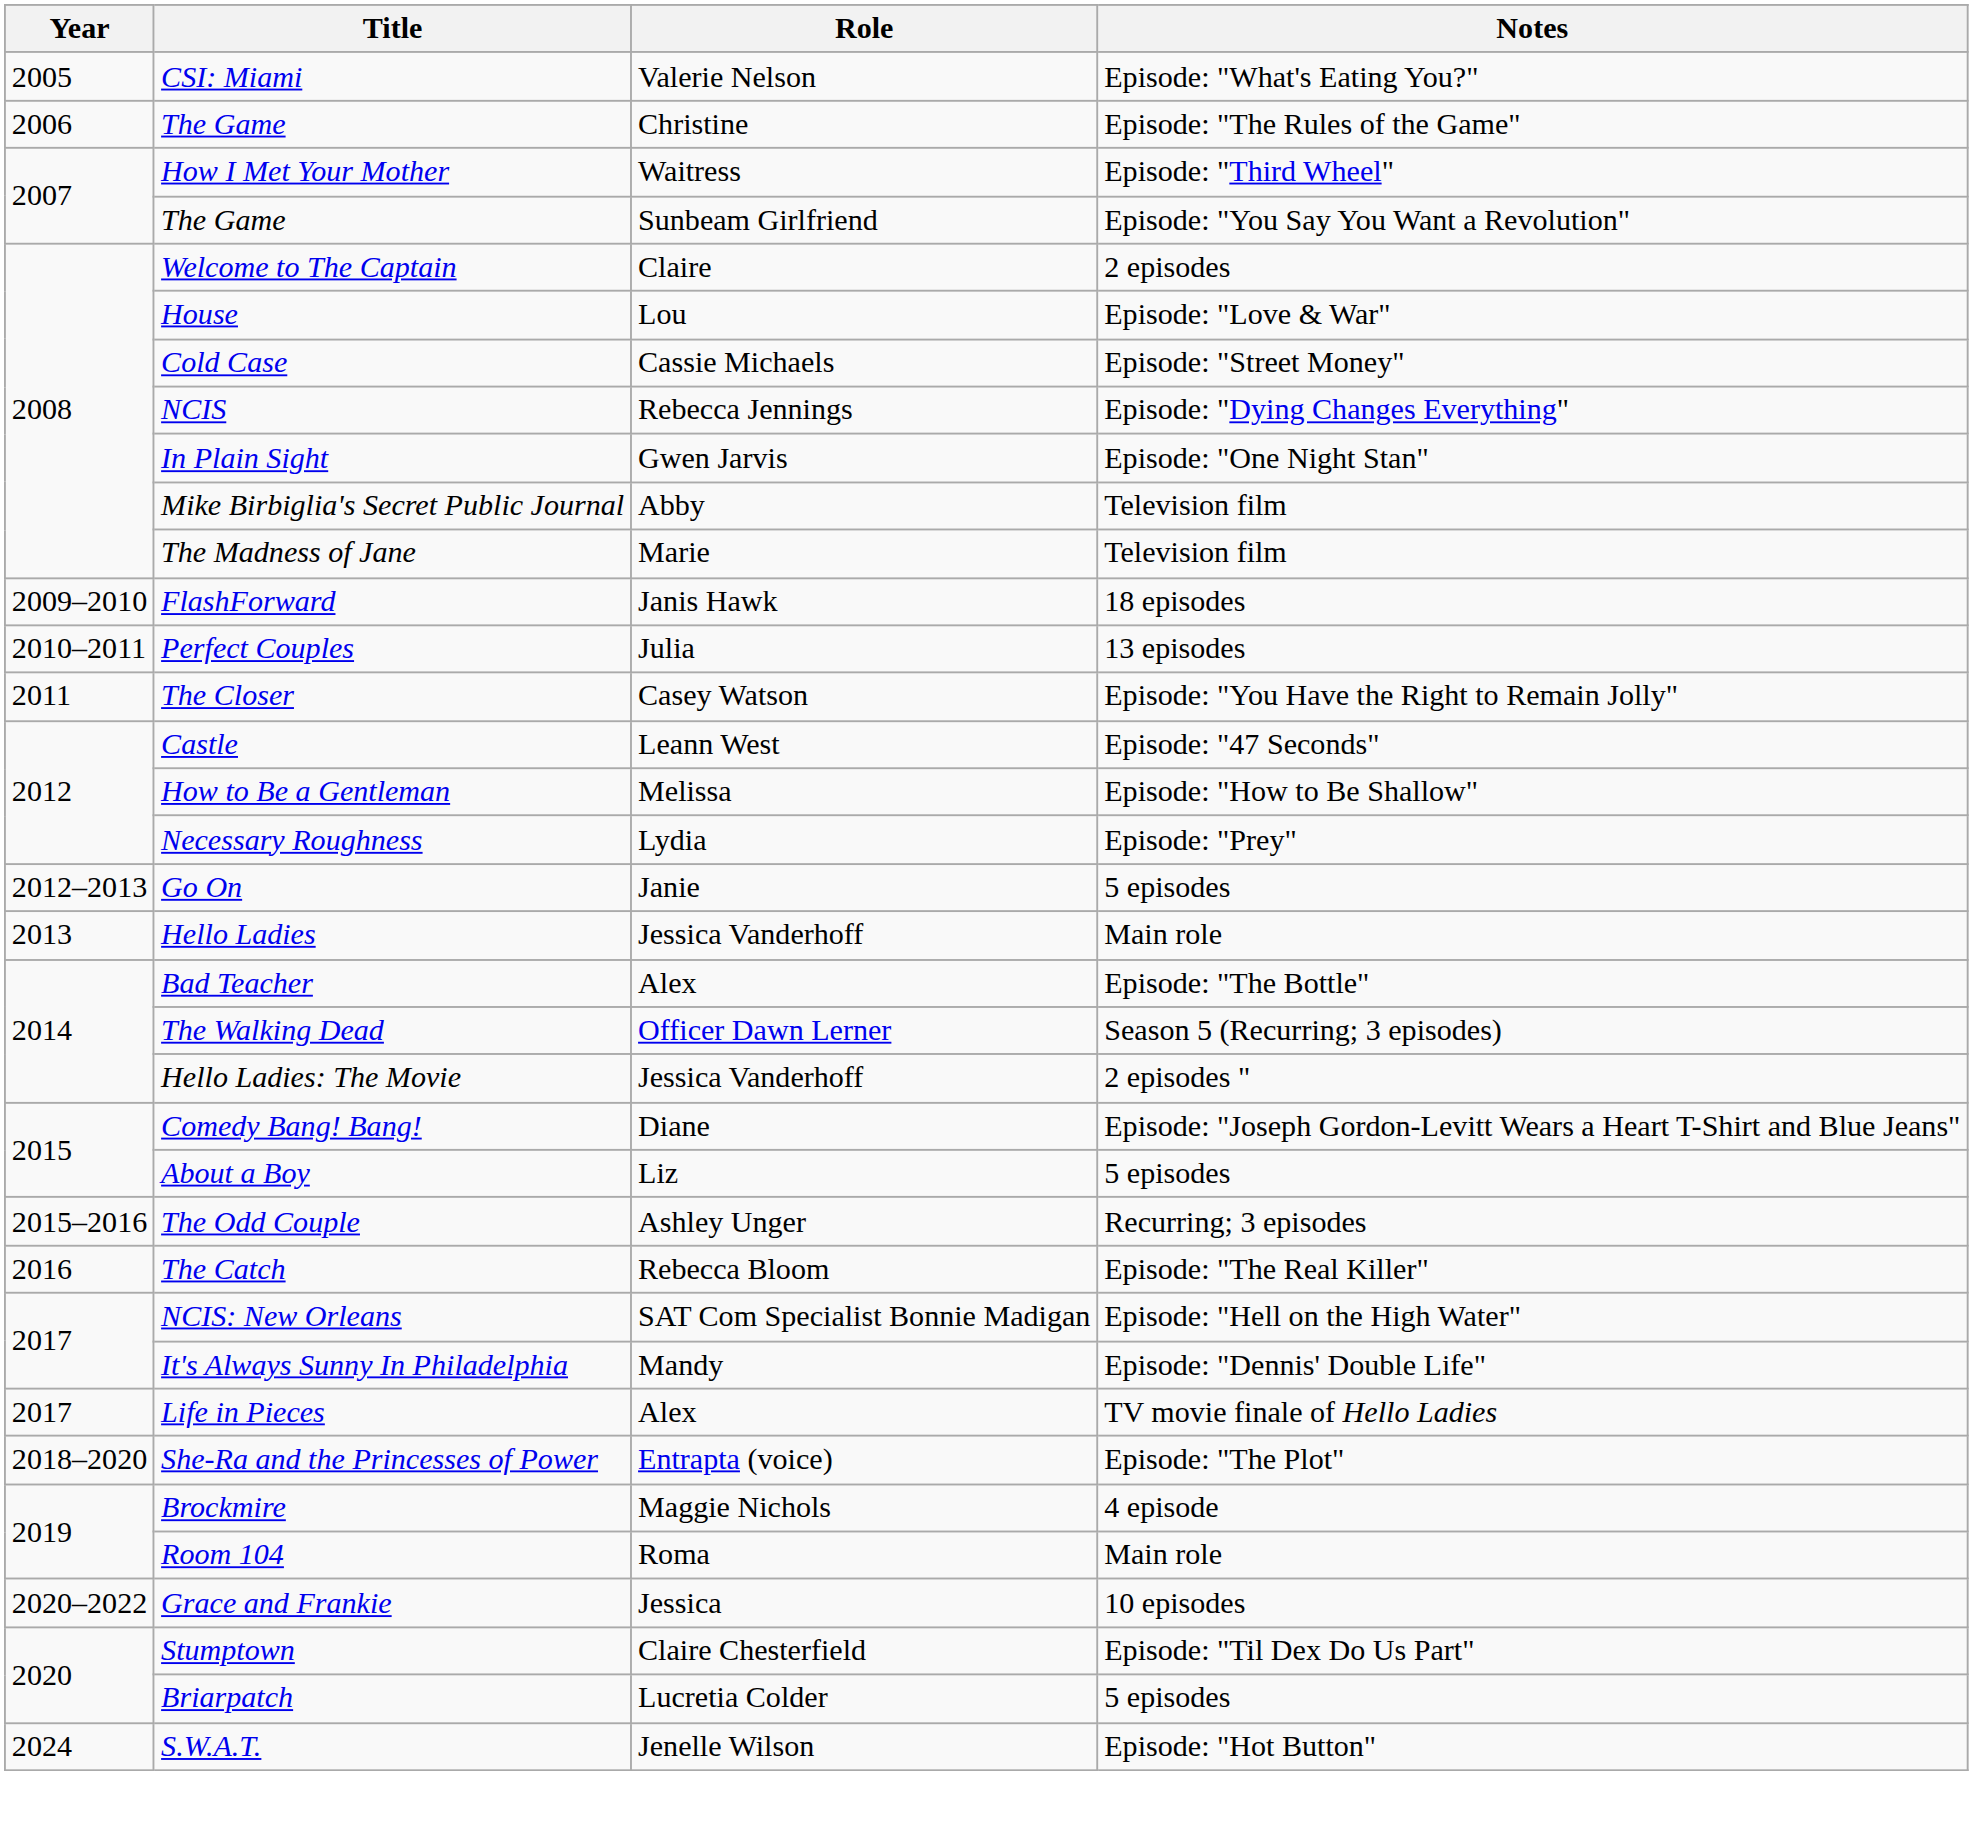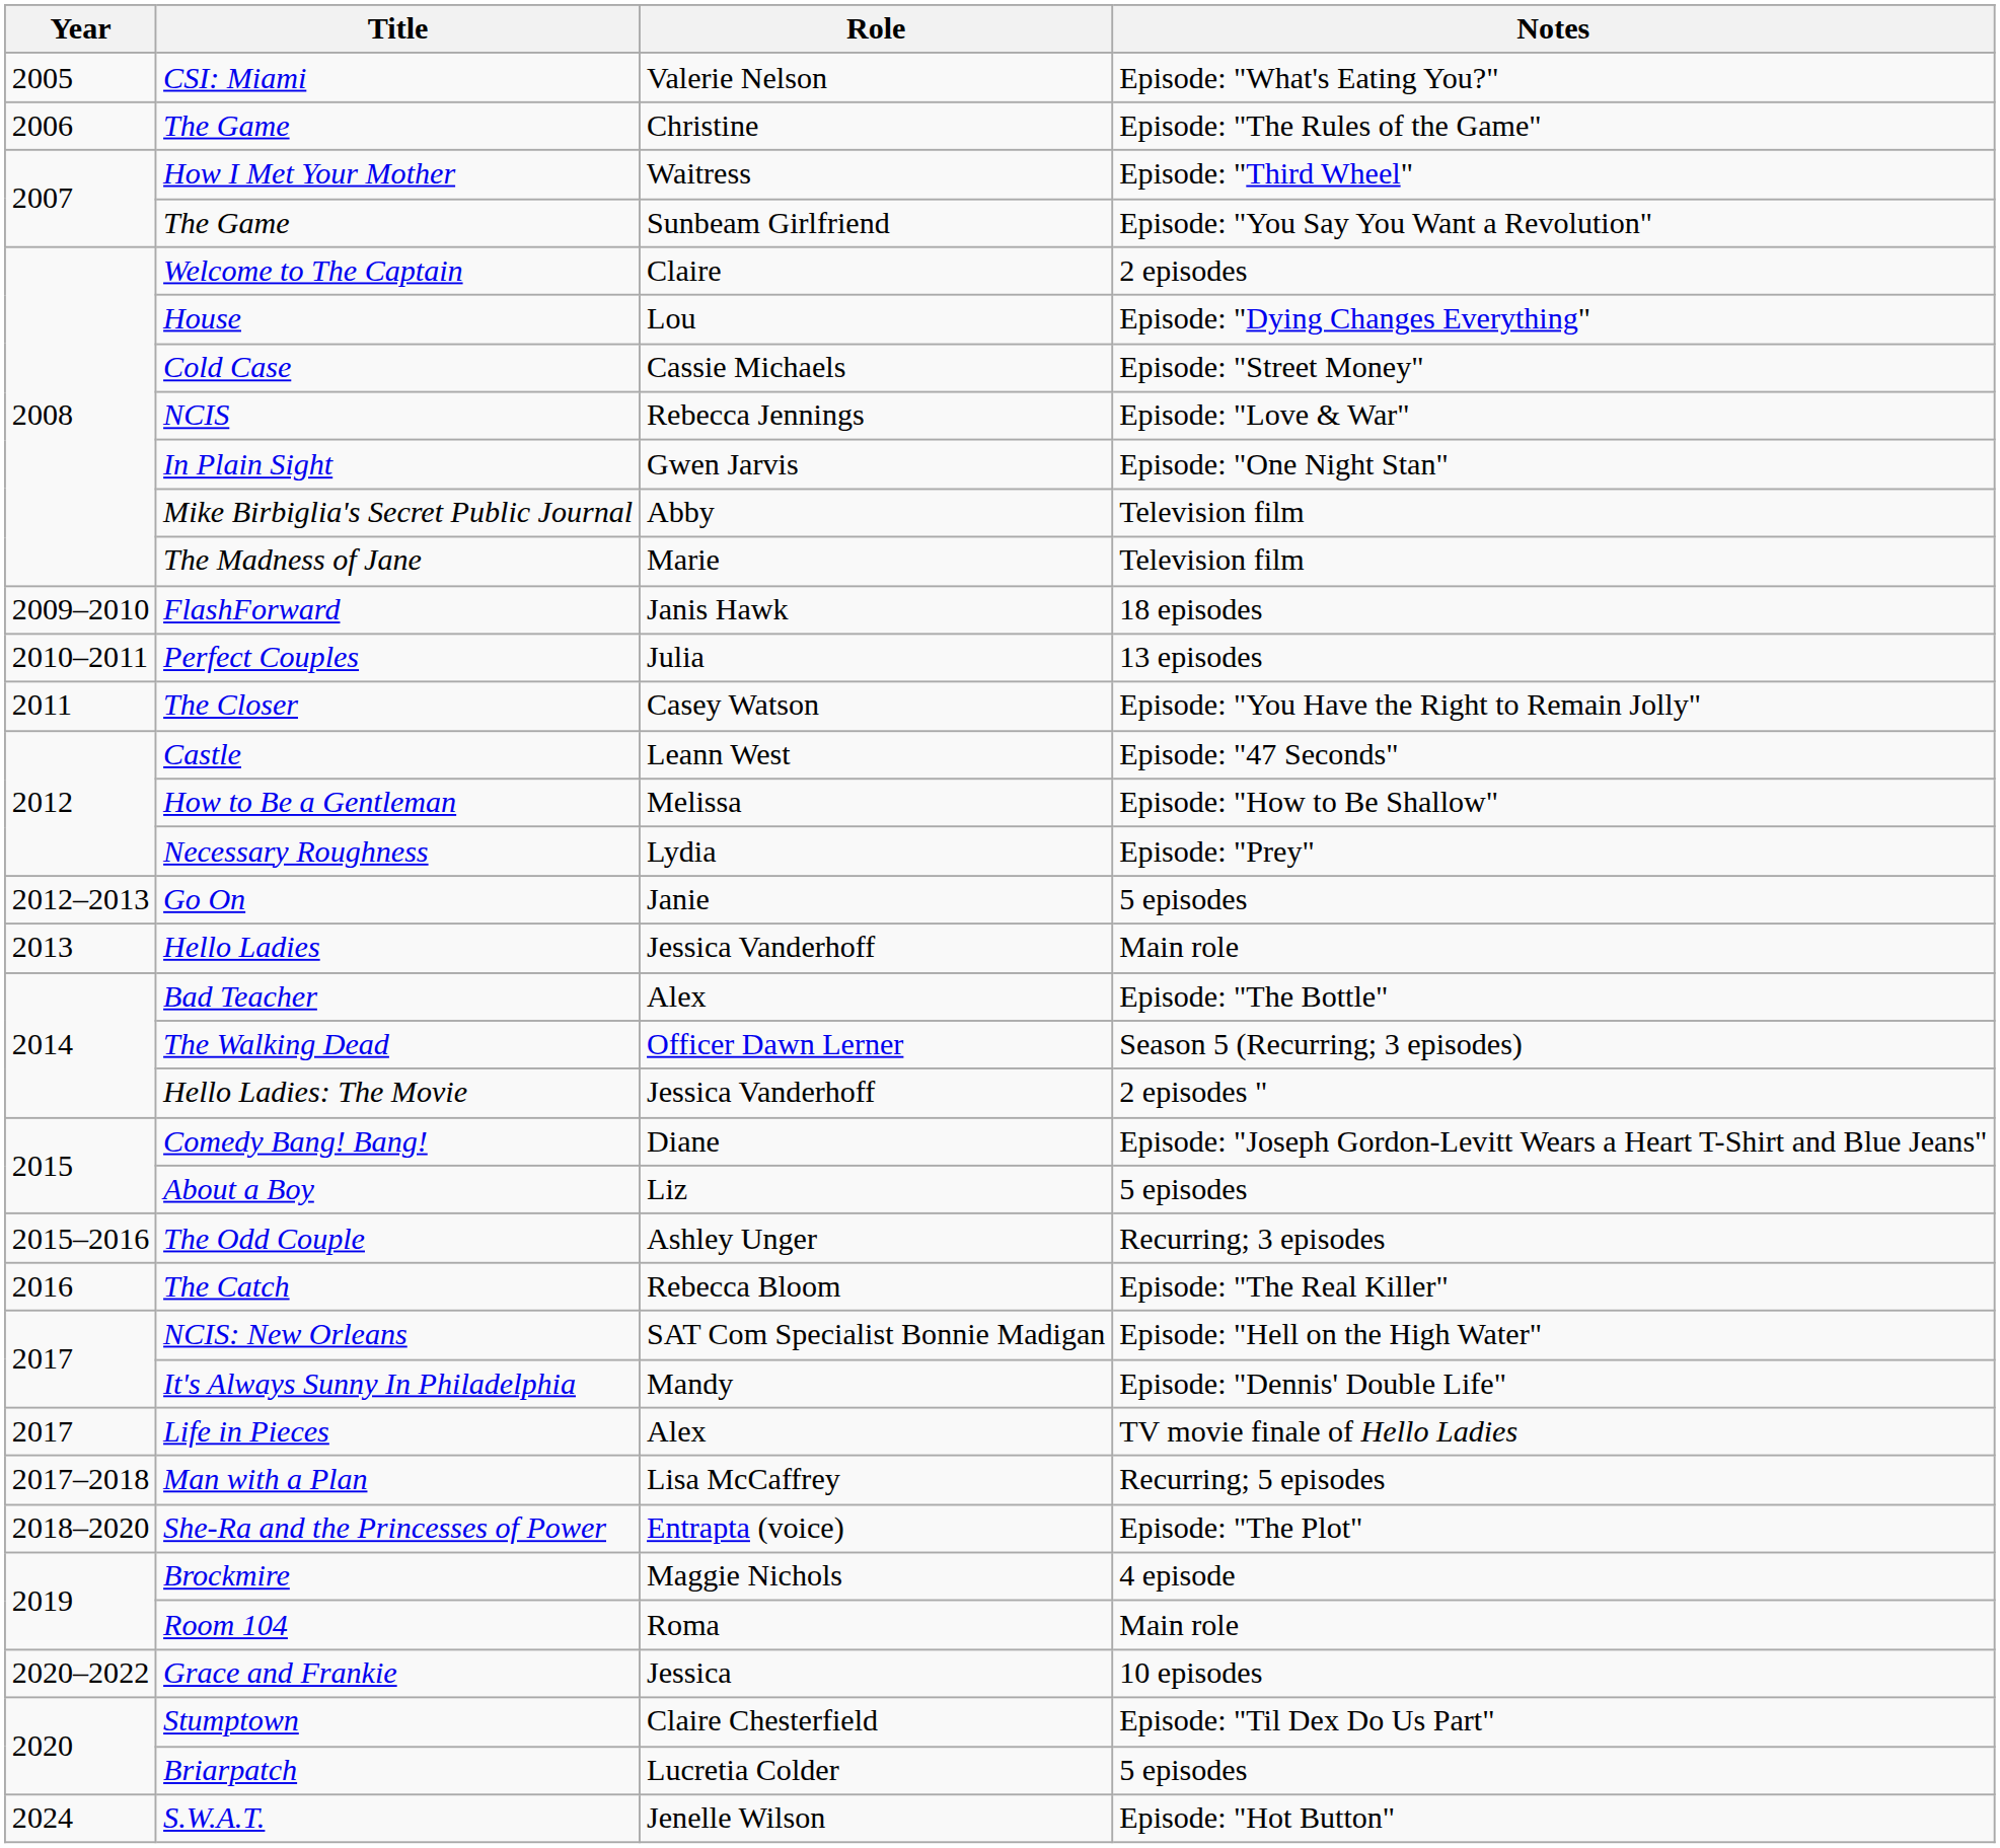 <table class = "wikitable sortable">
 <tr>
 <th>Year</th>
 <th>Title</th>
 <th>Role</th>
 <th class = "unsortable">Notes</th>
 </tr>
 <tr>
 <td>2005</td>
 <td><em><a href='#'>CSI: Miami</a></em></td>
 <td>Valerie Nelson</td>
 <td>Episode: "What's Eating You?"</td>
 </tr>
 <tr>
 <td>2006</td>
 <td><em><a href='#'>The Game</a></em></td>
 <td>Christine</td>
 <td>Episode: "The Rules of the Game"</td>
 </tr>
 <tr>
 <td rowspan="2">2007</td>
 <td><em><a href='#'>How I Met Your Mother</a></em></td>
 <td>Waitress</td>
 <td>Episode: "<a href='#'>Third Wheel</a>"</td>
 </tr>
 <tr>
 <td><em>The Game</em></td>
 <td>Sunbeam Girlfriend</td>
 <td>Episode: "You Say You Want a Revolution"</td>
 </tr>
 <tr>
 <td rowspan="7">2008</td>
 <td><em><a href='#'>Welcome to The Captain</a></em></td>
 <td>Claire</td>
 <td>2 episodes</td>
 </tr>
 <tr>
 <td><em><a href='#'>House</a></em></td>
 <td>Lou</td>
-<td>Episode: "Love & War"</td>
+<td>Episode: "<a href='#'>Dying Changes Everything</a>"</td>
 </tr>
 <tr>
 <td><em><a href='#'>Cold Case</a></em></td>
 <td>Cassie Michaels</td>
 <td>Episode: "Street Money"</td>
 </tr>
 <tr>
 <td><em><a href='#'>NCIS</a></em></td>
 <td>Rebecca Jennings</td>
-<td>Episode: "<a href='#'>Dying Changes Everything</a>"</td>
+<td>Episode: "Love & War"</td>
 </tr>
 <tr>
 <td><em><a href='#'>In Plain Sight</a></em></td>
 <td>Gwen Jarvis</td>
 <td>Episode: "One Night Stan"</td>
 </tr>
 <tr>
 <td><em>Mike Birbiglia's Secret Public Journal</em></td>
 <td>Abby</td>
 <td>Television film</td>
 </tr>
 <tr>
 <td><em>The Madness of Jane</em></td>
 <td>Marie</td>
 <td>Television film</td>
 </tr>
 <tr>
 <td>2009–2010</td>
 <td><em><a href='#'>FlashForward</a></em></td>
 <td>Janis Hawk</td>
 <td>18 episodes</td>
 </tr>
 <tr>
 <td>2010–2011</td>
 <td><em><a href='#'>Perfect Couples</a></em></td>
 <td>Julia</td>
 <td>13 episodes</td>
 </tr>
 <tr>
 <td>2011</td>
 <td><em><a href='#'>The Closer</a></em></td>
 <td>Casey Watson</td>
 <td>Episode: "You Have the Right to Remain Jolly"</td>
 </tr>
 <tr>
 <td rowspan="3">2012</td>
 <td><em><a href='#'>Castle</a></em></td>
 <td>Leann West</td>
 <td>Episode: "47 Seconds"</td>
 </tr>
 <tr>
 <td><em><a href='#'>How to Be a Gentleman</a></em></td>
 <td>Melissa</td>
 <td>Episode: "How to Be Shallow"</td>
 </tr>
 <tr>
 <td><em><a href='#'>Necessary Roughness</a></em></td>
 <td>Lydia</td>
 <td>Episode: "Prey"</td>
 </tr>
 <tr>
 <td>2012–2013</td>
 <td><em><a href='#'>Go On</a></em></td>
 <td>Janie</td>
 <td>5 episodes</td>
 </tr>
 <tr>
 <td>2013</td>
 <td><em><a href='#'>Hello Ladies</a></em></td>
 <td>Jessica Vanderhoff</td>
 <td>Main role</td>
 </tr>
 <tr>
 <td rowspan="3">2014</td>
 <td><em><a href='#'>Bad Teacher</a></em></td>
 <td>Alex</td>
 <td>Episode: "The Bottle"</td>
 </tr>
 <tr>
 <td><em><a href='#'>The Walking Dead</a></em></td>
 <td><a href='#'>Officer Dawn Lerner</a></td>
 <td>Season 5 (Recurring; 3 episodes)</td>
 </tr>
 <tr>
 <td><em>Hello Ladies: The Movie</em></td>
 <td>Jessica Vanderhoff</td>
 <td>2 episodes "</td>
 </tr>
 <tr>
 <td rowspan="2">2015</td>
 <td><em><a href='#'>Comedy Bang! Bang!</a></em></td>
 <td>Diane</td>
 <td>Episode: "Joseph Gordon-Levitt Wears a Heart T-Shirt and Blue Jeans"</td>
 </tr>
 <tr>
 <td><em><a href='#'>About a Boy</a></em></td>
 <td>Liz</td>
 <td>5 episodes</td>
 </tr>
 <tr>
 <td>2015–2016</td>
 <td><em><a href='#'>The Odd Couple</a></em></td>
 <td>Ashley Unger</td>
 <td>Recurring; 3 episodes</td>
 </tr>
 <tr>
 <td>2016</td>
 <td><em><a href='#'>The Catch</a></em></td>
 <td>Rebecca Bloom</td>
 <td>Episode: "The Real Killer"</td>
 </tr>
 <tr>
 <td rowspan="2">2017</td>
 <td><em><a href='#'>NCIS: New Orleans</a></em></td>
 <td>SAT Com Specialist Bonnie Madigan</td>
 <td>Episode: "Hell on the High Water"</td>
 </tr>
 <tr>
 <td><em><a href='#'>It's Always Sunny In Philadelphia</a></em></td>
 <td>Mandy</td>
 <td>Episode: "Dennis' Double Life"</td>
 </tr>
 <tr>
 <td>2017</td>
 <td><em><a href='#'>Life in Pieces</a></em></td>
 <td>Alex</td>
 <td>TV movie finale of <em>Hello Ladies</em></td>
 </tr>
 <tr>
+<td>2017–2018</td>
+<td><em><a href='#'>Man with a Plan</a></em></td>
+<td>Lisa McCaffrey</td>
+<td>Recurring; 5 episodes</td>
+</tr>
+<tr>
 <td>2018–2020</td>
 <td><em><a href='#'>She-Ra and the Princesses of Power</a></em></td>
 <td><a href='#'>Entrapta</a> (voice)</td>
 <td>Episode: "The Plot"</td>
 </tr>
 <tr>
 <td rowspan="2">2019</td>
 <td><em><a href='#'>Brockmire</a></em></td>
 <td>Maggie Nichols</td>
 <td>4 episode</td>
 </tr>
 <tr>
 <td><em><a href='#'>Room 104</a></em></td>
 <td>Roma</td>
 <td>Main role</td>
 </tr>
 <tr>
 <td>2020–2022</td>
 <td><em><a href='#'>Grace and Frankie</a></em></td>
 <td>Jessica</td>
 <td>10 episodes</td>
 </tr>
 <tr>
 <td rowspan="2">2020</td>
 <td><em><a href='#'>Stumptown</a></em></td>
 <td>Claire Chesterfield</td>
 <td>Episode: "Til Dex Do Us Part"</td>
 </tr>
 <tr>
 <td><em><a href='#'>Briarpatch</a></em></td>
 <td>Lucretia Colder</td>
 <td>5 episodes</td>
 </tr>
 <tr>
 <td>2024</td>
 <td><em><a href='#'>S.W.A.T.</a></em></td>
 <td>Jenelle Wilson</td>
 <td>Episode: "Hot Button"</td>
 </tr>
 </table>
